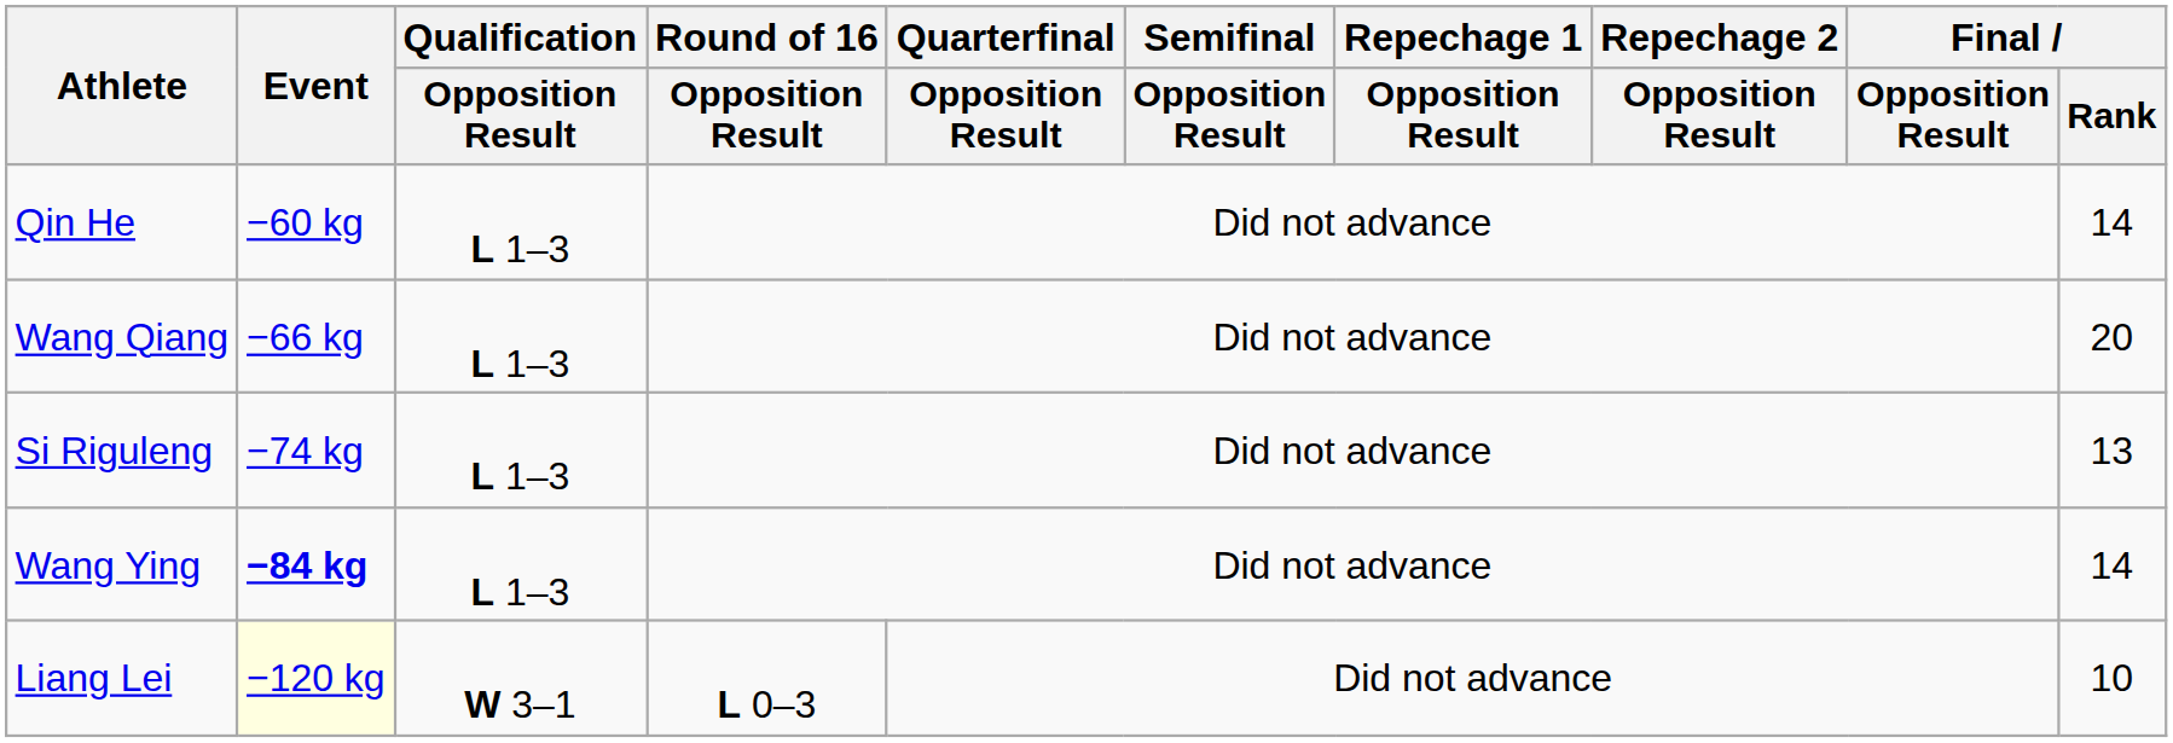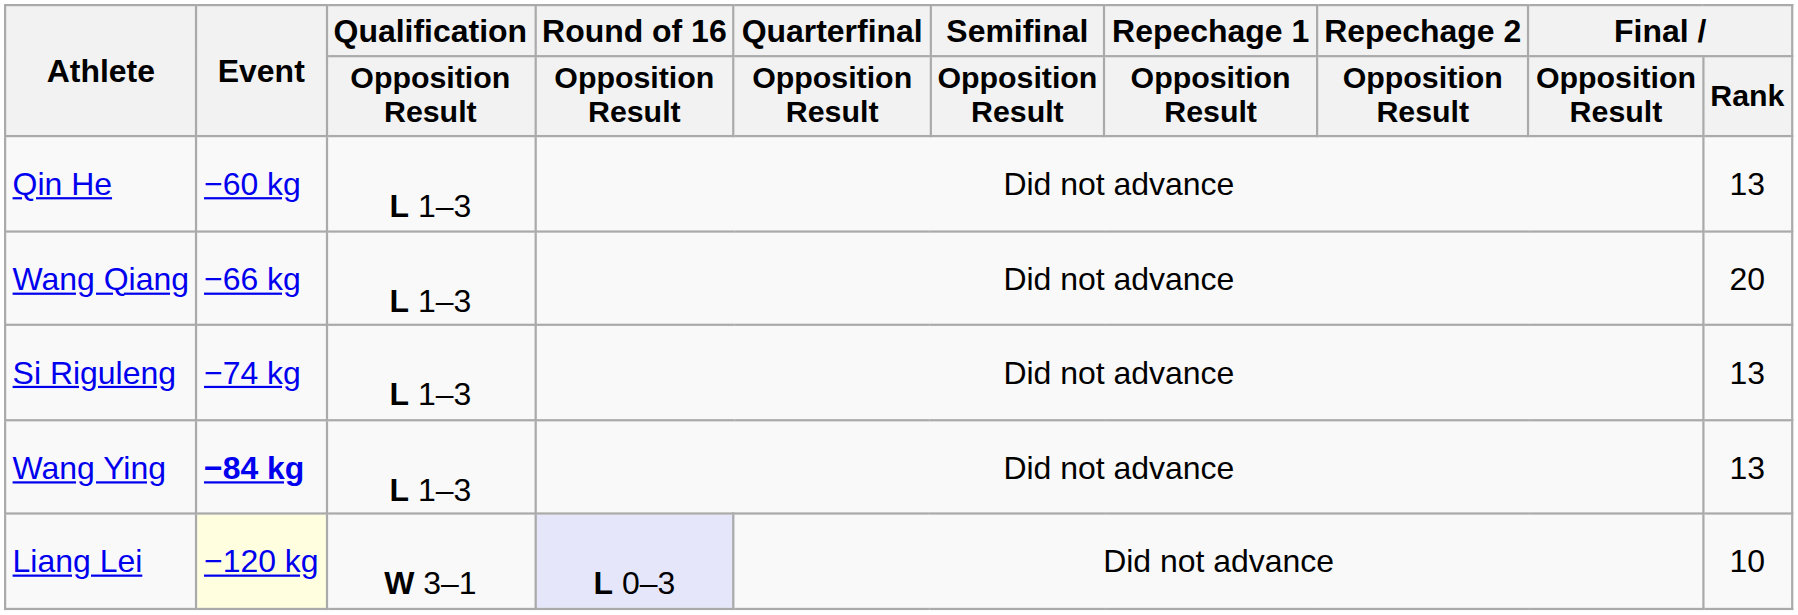 <table class="wikitable" style="font-size:90%">
 <tr>
 <th rowspan="2">Athlete</th>
 <th rowspan="2">Event</th>
 <th>Qualification</th>
 <th>Round of 16</th>
 <th>Quarterfinal</th>
 <th>Semifinal</th>
 <th>Repechage 1</th>
 <th>Repechage 2</th>
 <th colspan=2>Final / </th>
 </tr>
 <tr style="font-size: 95%">
 <th>Opposition<br>Result</th>
 <th>Opposition<br>Result</th>
 <th>Opposition<br>Result</th>
 <th>Opposition<br>Result</th>
 <th>Opposition<br>Result</th>
 <th>Opposition<br>Result</th>
 <th>Opposition<br>Result</th>
 <th>Rank</th>
 </tr>
 <tr align=center>
 <td align=left><a href='#'>Qin He</a></td>
 <td align=left><a href='#'>−60 kg</a></td>
 <td><br><strong>L</strong> 1–3 <sup></sup></td>
 <td colspan=6>Did not advance</td>
-<td>14</td>
+<td>13</td>
 </tr>
 <tr align=center>
 <td align=left><a href='#'>Wang Qiang</a></td>
 <td align=left><a href='#'>−66 kg</a></td>
 <td><br><strong>L</strong> 1–3 <sup></sup></td>
 <td colspan=6>Did not advance</td>
 <td>20</td>
 </tr>
 <tr align=center>
 <td align=left><a href='#'>Si Riguleng</a></td>
 <td align=left><a href='#'>−74 kg</a></td>
 <td><br><strong>L</strong> 1–3 <sup></sup></td>
 <td colspan=6>Did not advance</td>
 <td>13</td>
 </tr>
 <tr align=center>
 <td align=left><a href='#'>Wang Ying</a></td>
 <td align=left><strong><a href='#'>−84 kg</a></strong></td>
 <td><br><strong>L</strong> 1–3 <sup></sup></td>
 <td colspan=6>Did not advance</td>
-<td>14</td>
+<td>13</td>
 </tr>
 <tr align=center>
 <td align=left><a href='#'>Liang Lei</a></td>
 <td align=left style="background: lightyellow;"><a href='#'>−120 kg</a></td>
 <td><br><strong>W</strong> 3–1 <sup></sup></td>
-<td><br><strong>L</strong> 0–3 <sup></sup></td>
+<td style="background: lavender;"><br><strong>L</strong> 0–3 <sup></sup></td>
 <td colspan=5>Did not advance</td>
 <td>10</td>
 </tr>
 </table>
